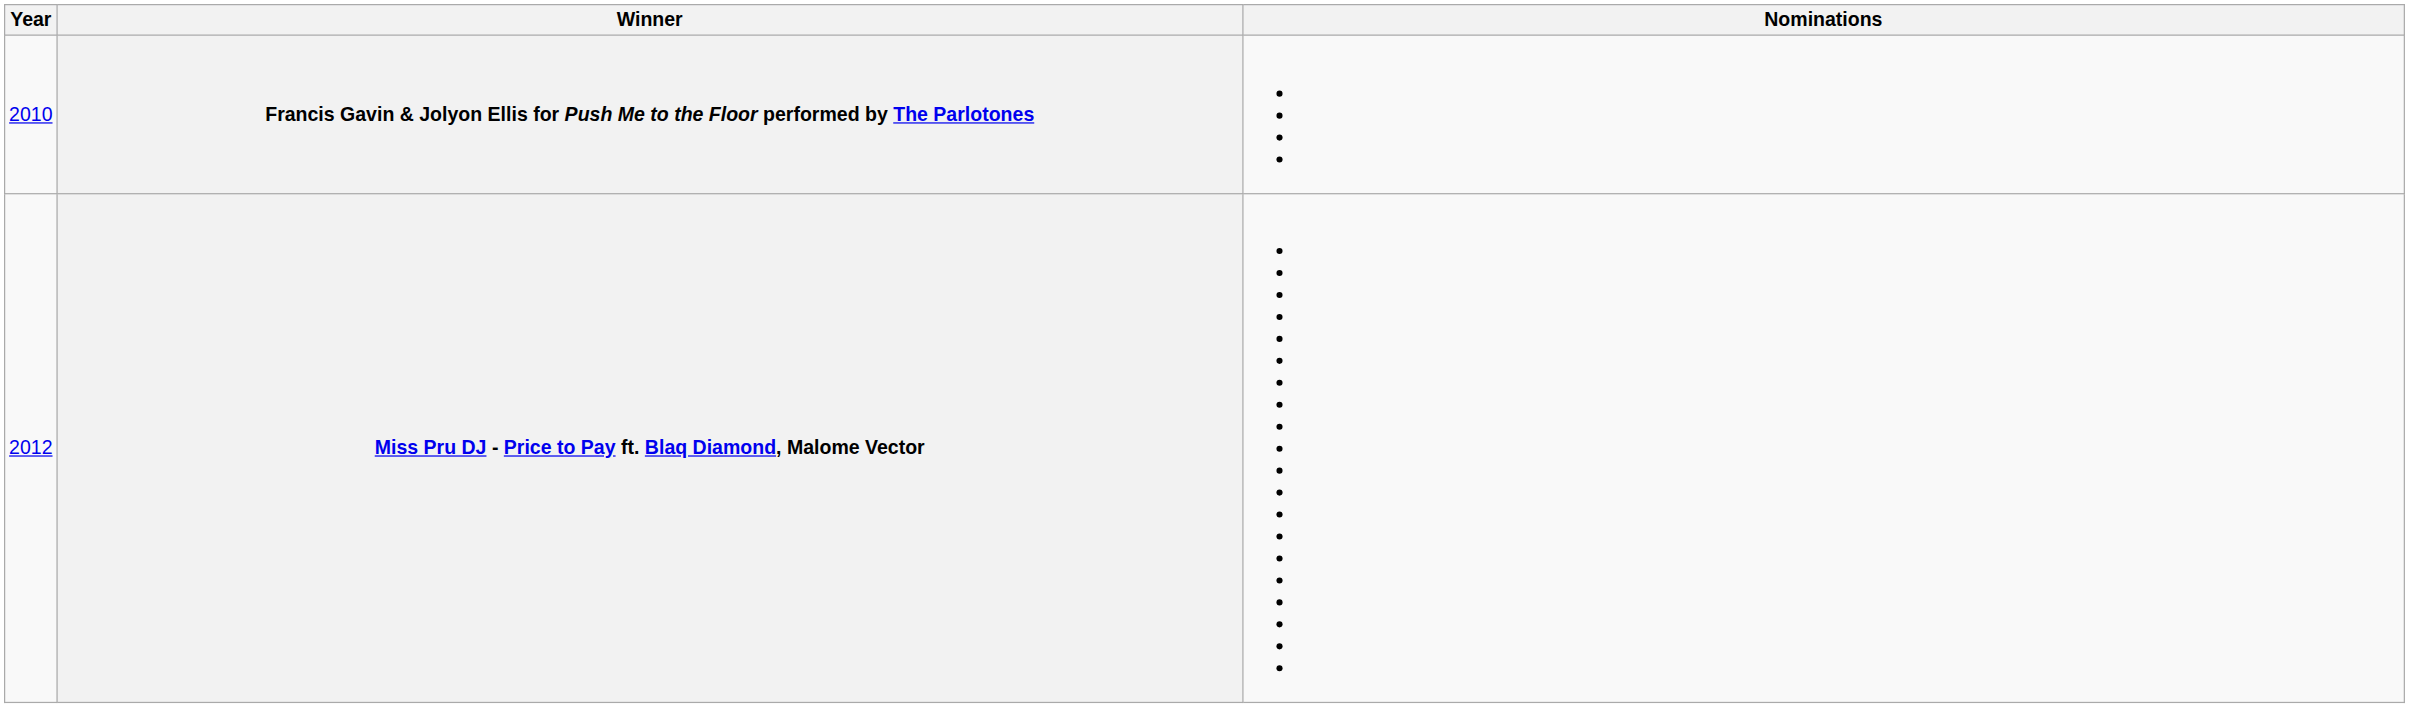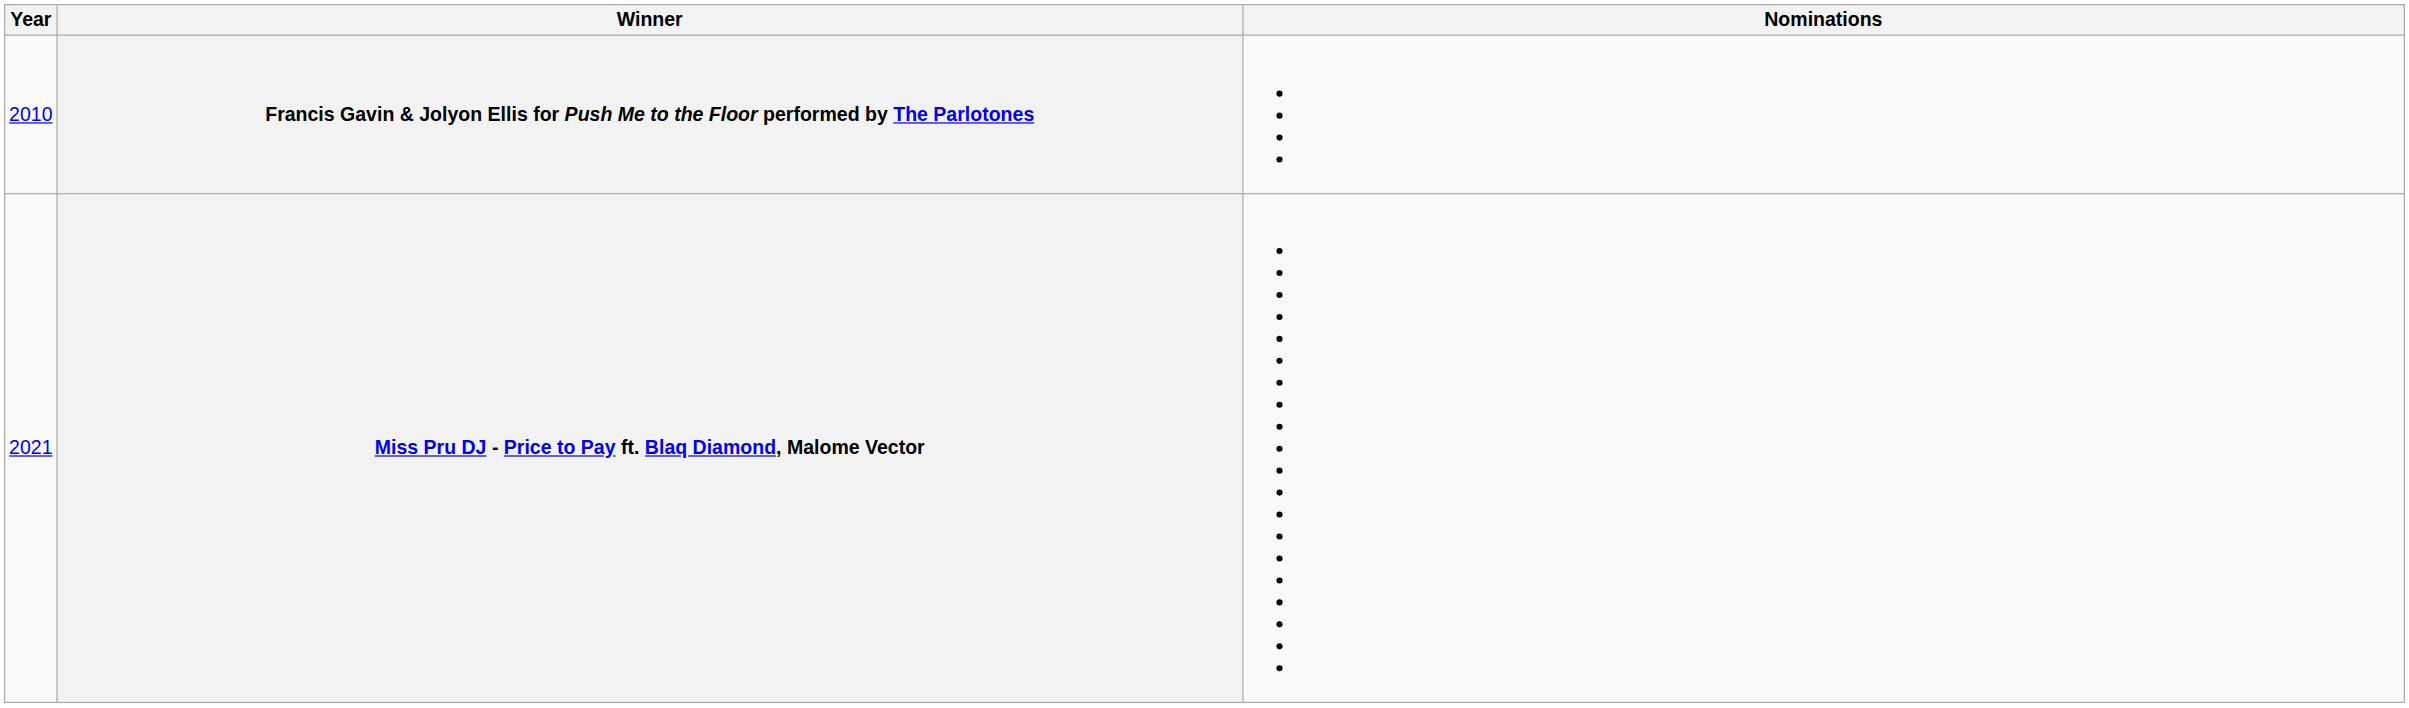 <table class=wikitable>
 <tr align=center bgcolor=lavender>
 <th width=1%>Year</th>
 <th width=50%>Winner</th>
 <th width=49%>Nominations</th>
 </tr>
 <tr>
 <td><a href='#'>2010</a></td>
 <th>Francis Gavin & Jolyon Ellis for <em>Push Me to the Floor </em>performed by <a href='#'>The Parlotones</a></th>
 <td><br><ul><li></li><li></li><li></li><li></li></ul></td>
 </tr>
 <tr>
-<td><a href='#'>2012</a></td>
+<td><a href='#'>2021</a></td>
 <th><a href='#'>Miss Pru DJ</a> - <a href='#'>Price to Pay</a> ft. <a href='#'>Blaq Diamond</a>, Malome Vector</th>
 <td><br><ul><li></li><li></li><li></li><li></li><li></li><li></li><li></li><li></li><li></li><li></li><li></li><li></li><li></li><li></li><li></li><li></li><li></li><li></li><li></li><li></li></ul></td>
 </tr>
 </table>
